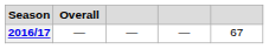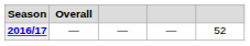 <table class="wikitable plainrowheaders" style="background:#fff; font-size:86%; line-height:16px; border:gray solid 1px; border-collapse:collapse;">
 <tr style="background:#ccc; text-align:center;">
 <th scope="col" style="background:#dcdcdc; width:45px;">Season</th>
 <th scope="col" style="background:#dcdcdc; width:55px;">Overall</th>
 <th scope="col" style="background:#dcdcdc; width:55px;"></th>
 <th scope="col" style="background:#dcdcdc; width:55px;"></th>
 <th scope="col" style="background:#dcdcdc; width:55px;"></th>
 </tr>
 <tr>
 <th scope=row align=center><a href='#'>2016/17</a></th>
 <td align=center>—</td>
 <td align=center>—</td>
 <td align=center>—</td>
-<td align=center>67</td>
+<td align=center>52</td>
 </tr>
 </table>
